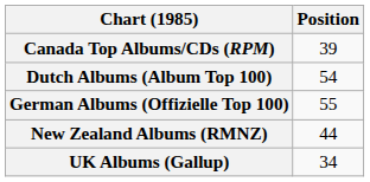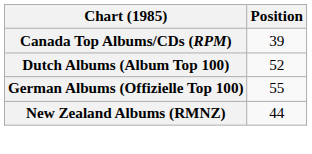 <table class="wikitable sortable plainrowheaders" style="text-align:center">
 <tr>
 <th scope="col">Chart (1985)</th>
 <th scope="col">Position</th>
 </tr>
 <tr>
 <th scope="row">Canada Top Albums/CDs (<em>RPM</em>)</th>
 <td>39</td>
 </tr>
 <tr>
 <th scope="row">Dutch Albums (Album Top 100)</th>
-<td>54</td>
+<td>52</td>
 </tr>
 <tr>
 <th scope="row">German Albums (Offizielle Top 100)</th>
 <td>55</td>
 </tr>
 <tr>
 <th scope="row">New Zealand Albums (RMNZ)</th>
 <td>44</td>
 </tr>
-<tr>
-<th scope="row">UK Albums (Gallup)</th>
-<td>34</td>
-</tr>
 </table>
